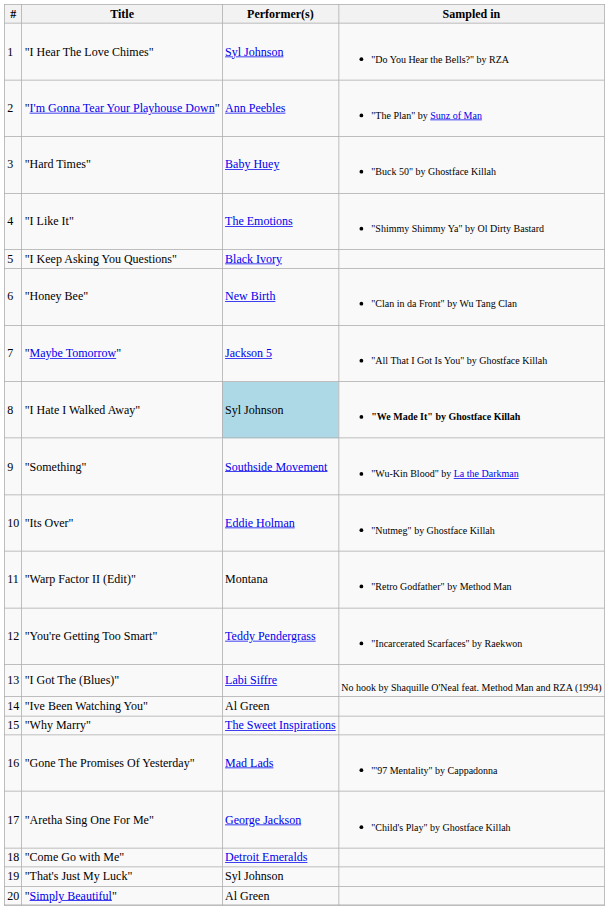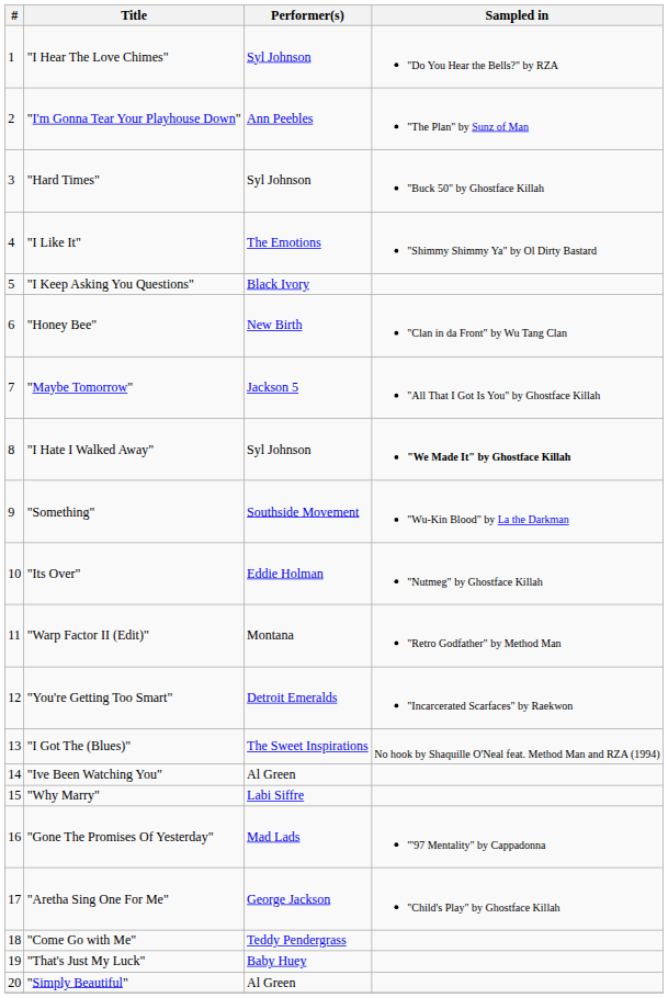 <table class="wikitable">
 <tr>
 <th>#</th>
 <th>Title</th>
 <th>Performer(s)</th>
 <th>Sampled in</th>
 </tr>
 <tr>
 <td>1</td>
 <td>"I Hear The Love Chimes"</td>
 <td><a href='#'>Syl Johnson</a></td>
 <td><br><ul><li><small>"Do You Hear the Bells?" by RZA</small></li></ul></td>
 </tr>
 <tr>
 <td>2</td>
 <td>"<a href='#'>I'm Gonna Tear Your Playhouse Down</a>"</td>
 <td><a href='#'>Ann Peebles</a></td>
 <td><br><ul><li><small>"The Plan" by <a href='#'>Sunz of Man</a></small></li></ul></td>
 </tr>
 <tr>
 <td>3</td>
 <td>"Hard Times"</td>
-<td><a href='#'>Baby Huey</a></td>
+<td>Syl Johnson</td>
 <td><br><ul><li><small>"Buck 50" by Ghostface Killah</small></li></ul></td>
 </tr>
 <tr>
 <td>4</td>
 <td>"I Like It"</td>
 <td><a href='#'>The Emotions</a></td>
 <td><br><ul><li><small>"Shimmy Shimmy Ya" by Ol Dirty Bastard</small></li></ul></td>
 </tr>
 <tr>
 <td>5</td>
 <td>"I Keep Asking You Questions"</td>
 <td><a href='#'>Black Ivory</a></td>
 <td></td>
 </tr>
 <tr>
 <td>6</td>
 <td>"Honey Bee"</td>
 <td><a href='#'>New Birth</a></td>
 <td><br><ul><li><small>"Clan in da Front" by Wu Tang Clan</small></li></ul></td>
 </tr>
 <tr>
 <td>7</td>
 <td>"<a href='#'>Maybe Tomorrow</a>"</td>
 <td><a href='#'>Jackson 5</a></td>
 <td><br><ul><li><small>"All That I Got Is You" by Ghostface Killah</small></li></ul></td>
 </tr>
 <tr>
 <td>8</td>
 <td>"I Hate I Walked Away"</td>
-<td style="background: lightblue;">Syl Johnson</td>
+<td>Syl Johnson</td>
 <td><strong><br><ul><li><small>"We Made It" by Ghostface Killah</small></li></ul></strong></td>
 </tr>
 <tr>
 <td>9</td>
 <td>"Something"</td>
 <td><a href='#'>Southside Movement</a></td>
 <td><br><ul><li><small>"Wu-Kin Blood" by <a href='#'>La the Darkman</a></small></li></ul></td>
 </tr>
 <tr>
 <td>10</td>
 <td>"Its Over"</td>
 <td><a href='#'>Eddie Holman</a></td>
 <td><br><ul><li><small>"Nutmeg" by Ghostface Killah</small></li></ul></td>
 </tr>
 <tr>
 <td>11</td>
 <td>"Warp Factor II (Edit)"</td>
 <td>Montana</td>
 <td><br><ul><li><small>"Retro Godfather" by Method Man</small></li></ul></td>
 </tr>
 <tr>
 <td>12</td>
 <td>"You're Getting Too Smart"</td>
-<td><a href='#'>Teddy Pendergrass</a></td>
+<td><a href='#'>Detroit Emeralds</a></td>
 <td><br><ul><li><small>"Incarcerated Scarfaces" by Raekwon</small></li></ul></td>
 </tr>
 <tr>
 <td>13</td>
 <td>"I Got The (Blues)"</td>
-<td><a href='#'>Labi Siffre</a></td>
+<td><a href='#'>The Sweet Inspirations</a></td>
 <td><br><small>No hook by Shaquille O'Neal feat. Method Man and RZA (1994)</small></td>
 </tr>
 <tr>
 <td>14</td>
 <td>"Ive Been Watching You"</td>
 <td>Al Green</td>
 <td></td>
 </tr>
 <tr>
 <td>15</td>
 <td>"Why Marry"</td>
-<td><a href='#'>The Sweet Inspirations</a></td>
+<td><a href='#'>Labi Siffre</a></td>
 <td></td>
 </tr>
 <tr>
 <td>16</td>
 <td>"Gone The Promises Of Yesterday"</td>
 <td><a href='#'>Mad Lads</a></td>
 <td><br><ul><li><small>"'97 Mentality" by Cappadonna</small></li></ul></td>
 </tr>
 <tr>
 <td>17</td>
 <td>"Aretha Sing One For Me"</td>
 <td><a href='#'>George Jackson</a></td>
 <td><br><ul><li><small>"Child's Play" by Ghostface Killah</small></li></ul></td>
 </tr>
 <tr>
 <td>18</td>
 <td>"Come Go with Me"</td>
-<td><a href='#'>Detroit Emeralds</a></td>
+<td><a href='#'>Teddy Pendergrass</a></td>
 <td></td>
 </tr>
 <tr>
 <td>19</td>
 <td>"That's Just My Luck"</td>
-<td>Syl Johnson</td>
+<td><a href='#'>Baby Huey</a></td>
 <td></td>
 </tr>
 <tr>
 <td>20</td>
 <td>"<a href='#'>Simply Beautiful</a>"</td>
 <td>Al Green</td>
 <td></td>
 </tr>
 <tr>
 </tr>
 </table>
